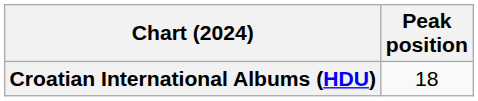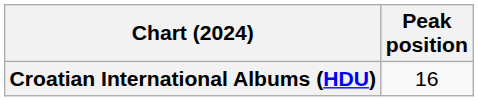 <table class="wikitable sortable plainrowheaders" style="text-align:center">
 <tr>
 <th scope="col">Chart (2024)</th>
 <th scope="col">Peak<br>position</th>
 </tr>
 <tr>
 <th scope="row">Croatian International Albums (<a href='#'>HDU</a>)</th>
-<td>18</td>
+<td>16</td>
 </tr>
 </table>
